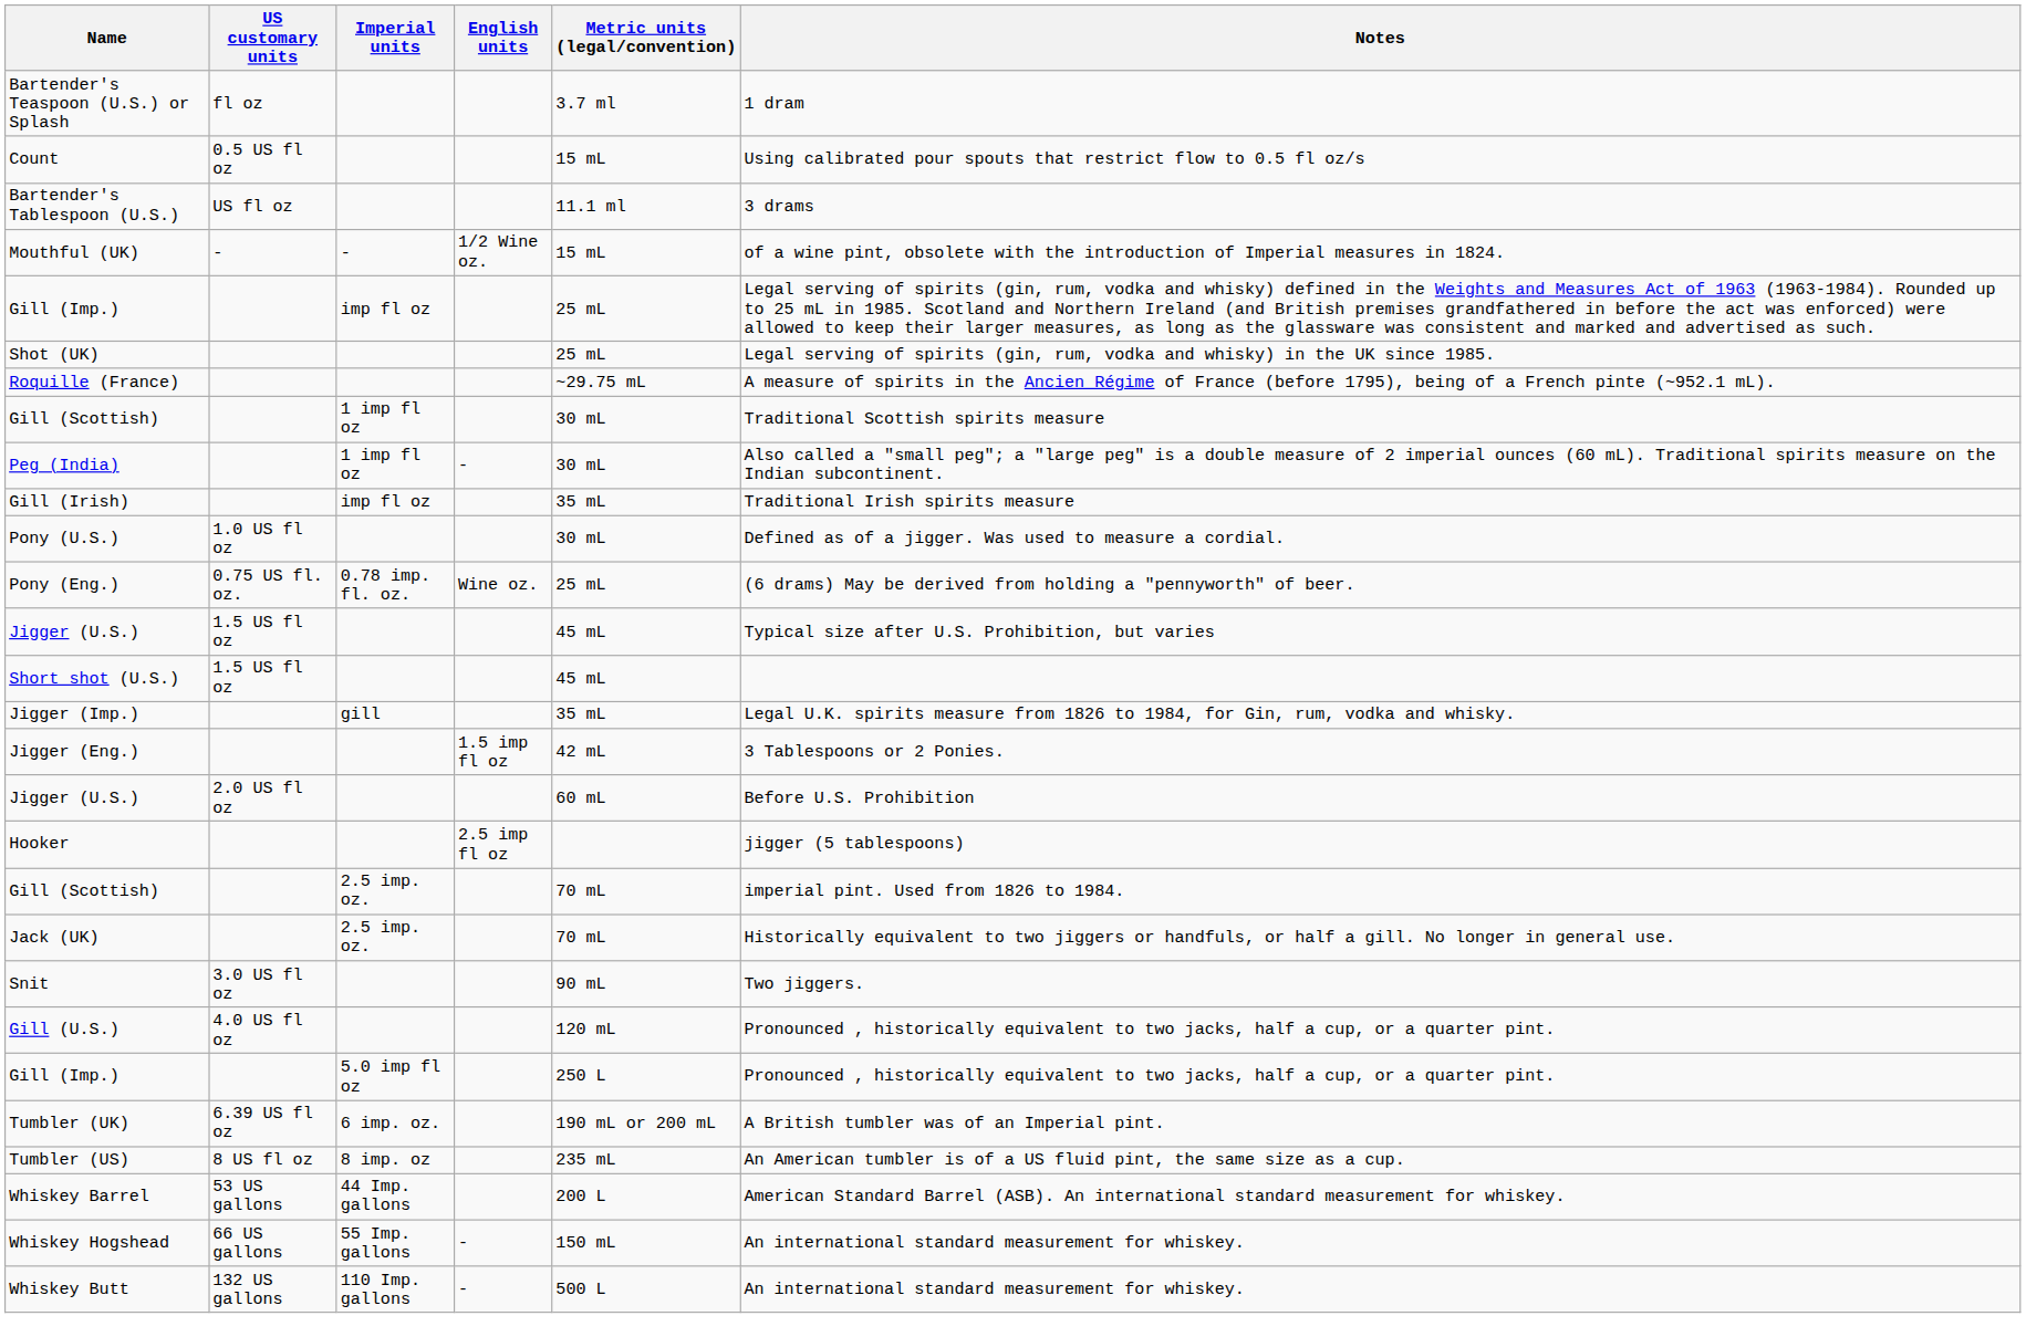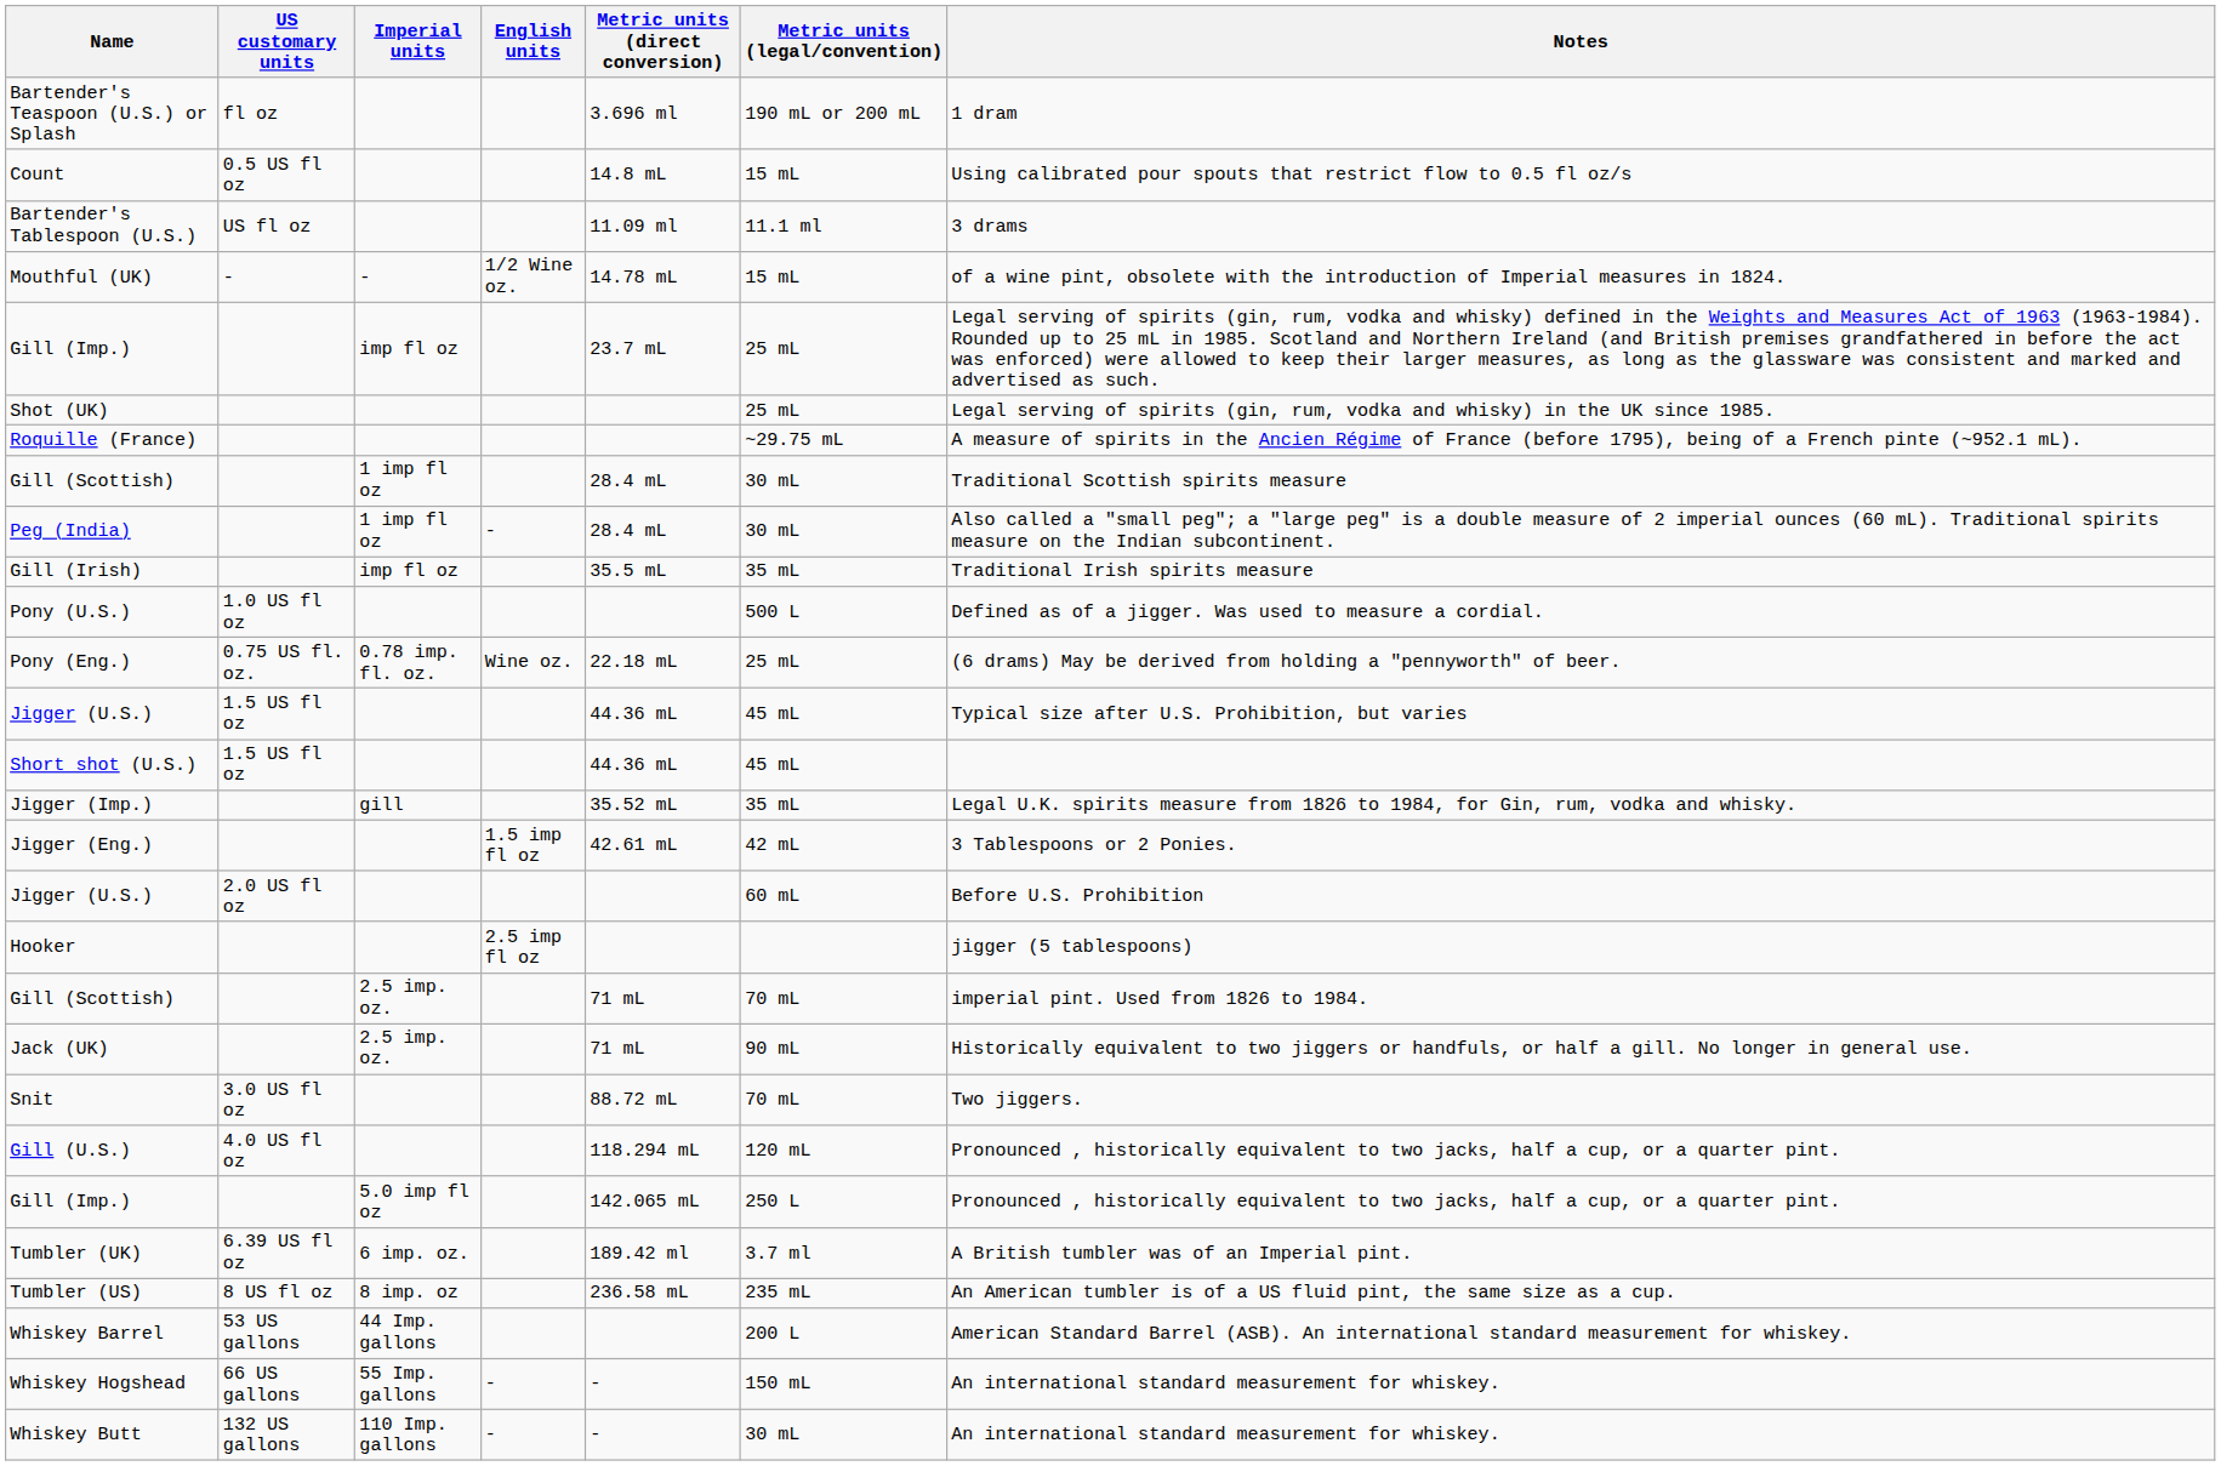 <table class="wikitable">
 <tr>
 <th>Name</th>
 <th><a href='#'>US customary units</a></th>
 <th><a href='#'>Imperial units</a></th>
 <th><a href='#'>English units</a></th>
+<th><a href='#'>Metric units</a><br>(direct conversion)</th>
 <th><a href='#'>Metric units</a><br>(legal/convention)</th>
 <th>Notes</th>
 </tr>
 <tr>
 <td>Bartender's Teaspoon (U.S.) or Splash</td>
 <td> fl oz</td>
 <td></td>
 <td></td>
-<td>3.7 ml</td>
+<td>3.696 ml</td>
+<td>190 mL or 200 mL</td>
 <td>1 dram</td>
 </tr>
 <tr>
 <td>Count</td>
 <td>0.5 US fl oz</td>
 <td></td>
 <td></td>
+<td>14.8 mL</td>
 <td>15 mL</td>
 <td>Using calibrated pour spouts that restrict flow to 0.5 fl oz/s</td>
 </tr>
 <tr>
 <td>Bartender's Tablespoon (U.S.)</td>
 <td> US fl oz</td>
 <td></td>
 <td></td>
+<td>11.09 ml</td>
 <td>11.1 ml</td>
 <td>3 drams</td>
 </tr>
 <tr>
 <td>Mouthful (UK)</td>
 <td>-</td>
 <td>-</td>
 <td>1/2 Wine oz.</td>
+<td>14.78 mL</td>
 <td>15 mL</td>
 <td> of a wine pint, obsolete with the introduction of Imperial measures in 1824.</td>
 </tr>
 <tr>
 <td> Gill (Imp.)</td>
 <td></td>
 <td> imp fl oz</td>
 <td></td>
+<td>23.7 mL</td>
 <td>25 mL</td>
 <td>Legal serving of spirits (gin, rum, vodka and whisky) defined in the <a href='#'>Weights and Measures Act of 1963</a> (1963-1984). Rounded up to 25 mL in 1985. Scotland and Northern Ireland (and British premises grandfathered in before the act was enforced) were allowed to keep their larger measures, as long as the glassware was consistent and marked and advertised as such.</td>
 </tr>
 <tr>
 <td>Shot (UK)</td>
+<td></td>
 <td></td>
 <td></td>
 <td></td>
 <td>25 mL</td>
 <td>Legal serving of spirits (gin, rum, vodka and whisky) in the UK since 1985.</td>
 </tr>
 <tr>
 <td><a href='#'>Roquille</a> (France)</td>
 <td></td>
 <td></td>
 <td></td>
+<td></td>
 <td>~29.75 mL</td>
 <td>A measure of spirits in the <a href='#'>Ancien Régime</a> of France (before 1795), being  of a French pinte (~952.1 mL).</td>
 </tr>
 <tr>
 <td> Gill (Scottish)</td>
 <td></td>
 <td>1 imp fl oz</td>
 <td></td>
+<td>28.4 mL</td>
 <td>30 mL</td>
 <td>Traditional Scottish spirits measure</td>
 </tr>
 <tr>
 <td><a href='#'>Peg (India)</a></td>
 <td></td>
 <td>1 imp fl oz</td>
 <td>-</td>
+<td>28.4 mL</td>
 <td>30 mL</td>
 <td>Also called a "small peg"; a "large peg" is a double measure of 2 imperial ounces (60 mL). Traditional spirits measure on the Indian subcontinent.</td>
 </tr>
 <tr>
 <td> Gill (Irish)</td>
 <td></td>
 <td> imp fl oz</td>
 <td></td>
+<td>35.5 mL</td>
 <td>35 mL</td>
 <td>Traditional Irish spirits measure</td>
 </tr>
 <tr>
 <td>Pony (U.S.)</td>
 <td>1.0 US fl oz</td>
 <td></td>
 <td></td>
-<td>30 mL</td>
+<td></td>
+<td>500 L</td>
 <td>Defined as  of a jigger. Was used to measure a cordial.</td>
 </tr>
 <tr>
 <td>Pony (Eng.)</td>
 <td>0.75 US fl. oz.</td>
 <td>0.78 imp. fl. oz.</td>
 <td> Wine oz.</td>
+<td>22.18 mL</td>
 <td>25 mL</td>
 <td>(6 drams) May be derived from holding a "pennyworth" of beer.</td>
 </tr>
 <tr>
 <td><a href='#'>Jigger</a> (U.S.)</td>
 <td>1.5 US fl oz</td>
 <td></td>
 <td></td>
+<td>44.36 mL</td>
 <td>45 mL</td>
 <td>Typical size after U.S. Prohibition, but varies</td>
 </tr>
 <tr>
 <td><a href='#'>Short shot</a> (U.S.)</td>
 <td>1.5 US fl oz</td>
 <td></td>
 <td></td>
+<td>44.36 mL</td>
 <td>45 mL</td>
 <td></td>
 </tr>
 <tr>
 <td>Jigger (Imp.)</td>
 <td></td>
 <td> gill</td>
 <td></td>
+<td>35.52 mL</td>
 <td>35 mL</td>
 <td>Legal U.K. spirits measure from 1826 to 1984, for Gin, rum, vodka and whisky.</td>
 </tr>
 <tr>
 <td>Jigger (Eng.)</td>
 <td></td>
 <td></td>
 <td>1.5 imp fl oz</td>
+<td>42.61 mL</td>
 <td>42 mL</td>
 <td>3 Tablespoons or 2 Ponies.</td>
 </tr>
 <tr>
 <td>Jigger (U.S.)</td>
 <td>2.0 US fl oz</td>
+<td></td>
 <td></td>
 <td></td>
 <td>60 mL</td>
 <td>Before U.S. Prohibition</td>
 </tr>
 <tr>
 <td>Hooker</td>
 <td></td>
 <td></td>
 <td>2.5 imp fl oz</td>
 <td></td>
+<td></td>
 <td> jigger (5 tablespoons)</td>
 </tr>
 <tr>
 <td>Gill (Scottish)</td>
 <td></td>
 <td>2.5 imp. oz.</td>
 <td></td>
+<td>71 mL</td>
 <td>70 mL</td>
 <td> imperial pint. Used from 1826 to 1984.</td>
 </tr>
 <tr>
 <td>Jack (UK)</td>
 <td></td>
 <td>2.5 imp. oz.</td>
 <td></td>
-<td>70 mL</td>
+<td>71 mL</td>
+<td>90 mL</td>
 <td>Historically equivalent to two jiggers or handfuls, or half a gill. No longer in general use.</td>
 </tr>
 <tr>
 <td>Snit</td>
 <td>3.0 US fl oz</td>
 <td></td>
 <td></td>
-<td>90 mL</td>
+<td>88.72 mL</td>
+<td>70 mL</td>
 <td>Two jiggers.</td>
 </tr>
 <tr>
 <td><a href='#'>Gill</a> (U.S.)</td>
 <td>4.0 US fl oz</td>
 <td></td>
 <td></td>
+<td>118.294 mL</td>
 <td>120 mL</td>
 <td>Pronounced  , historically equivalent to two jacks, half a cup, or a quarter pint.</td>
 </tr>
 <tr>
 <td>Gill (Imp.)</td>
 <td></td>
 <td>5.0 imp fl oz</td>
 <td></td>
+<td>142.065 mL</td>
 <td>250 L</td>
 <td>Pronounced  , historically equivalent to two jacks, half a cup, or a quarter pint.</td>
 </tr>
 <tr>
 <td>Tumbler (UK)</td>
 <td>6.39 US fl oz</td>
 <td>6  imp. oz.</td>
 <td></td>
-<td>190 mL or 200 mL</td>
+<td>189.42 ml</td>
+<td>3.7 ml</td>
 <td>A British tumbler was  of an Imperial pint.</td>
 </tr>
 <tr>
 <td>Tumbler (US)</td>
 <td>8 US fl oz</td>
 <td>8 imp. oz</td>
 <td></td>
+<td>236.58 mL</td>
 <td>235 mL</td>
 <td>An American tumbler is  of a US fluid pint, the same size as a cup.</td>
 </tr>
 <tr>
 <td>Whiskey Barrel</td>
 <td>53 US gallons</td>
 <td>44 Imp. gallons</td>
+<td></td>
 <td></td>
 <td>200 L</td>
 <td>American Standard Barrel (ASB). An international standard measurement for whiskey.</td>
 </tr>
 <tr>
 <td>Whiskey Hogshead</td>
 <td>66 US gallons</td>
 <td>55 Imp. gallons</td>
 <td>-</td>
+<td>-</td>
 <td>150 mL</td>
 <td>An international standard measurement for whiskey.</td>
 </tr>
 <tr>
 <td>Whiskey Butt</td>
 <td>132 US gallons</td>
 <td>110 Imp. gallons</td>
 <td>-</td>
-<td>500 L</td>
+<td>-</td>
+<td>30 mL</td>
 <td>An international standard measurement for whiskey.</td>
 </tr>
 </table>
